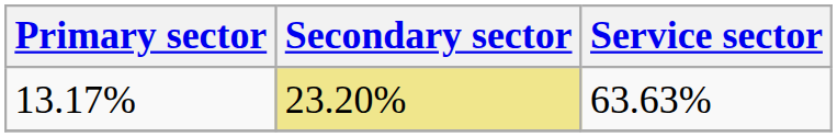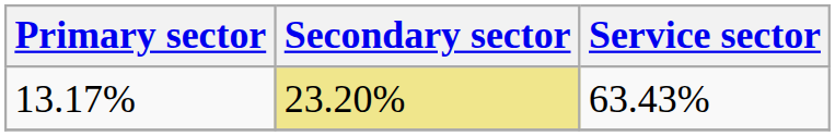 <table class="wikitable" border="1">
 <tr>
 <th><a href='#'>Primary sector</a></th>
 <th><a href='#'>Secondary sector</a></th>
 <th><a href='#'>Service sector</a></th>
 </tr>
 <tr>
 <td>13.17%</td>
 <td style="background: khaki;">23.20%</td>
-<td>63.63%</td>
+<td>63.43%</td>
 </tr>
 <tr>
 </tr>
 </table>
